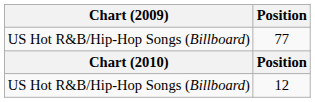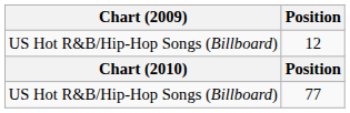 <table class="wikitable">
 <tr>
 <th>Chart (2009)</th>
 <th>Position</th>
 </tr>
 <tr>
 <td>US Hot R&B/Hip-Hop Songs (<em>Billboard</em>)</td>
-<td style="text-align:center">77</td>
+<td style="text-align:center">12</td>
 </tr>
 <tr>
 <th>Chart (2010)</th>
 <th>Position</th>
 </tr>
 <tr>
 <td>US Hot R&B/Hip-Hop Songs (<em>Billboard</em>)</td>
-<td style="text-align:center">12</td>
+<td style="text-align:center">77</td>
 </tr>
 </table>
